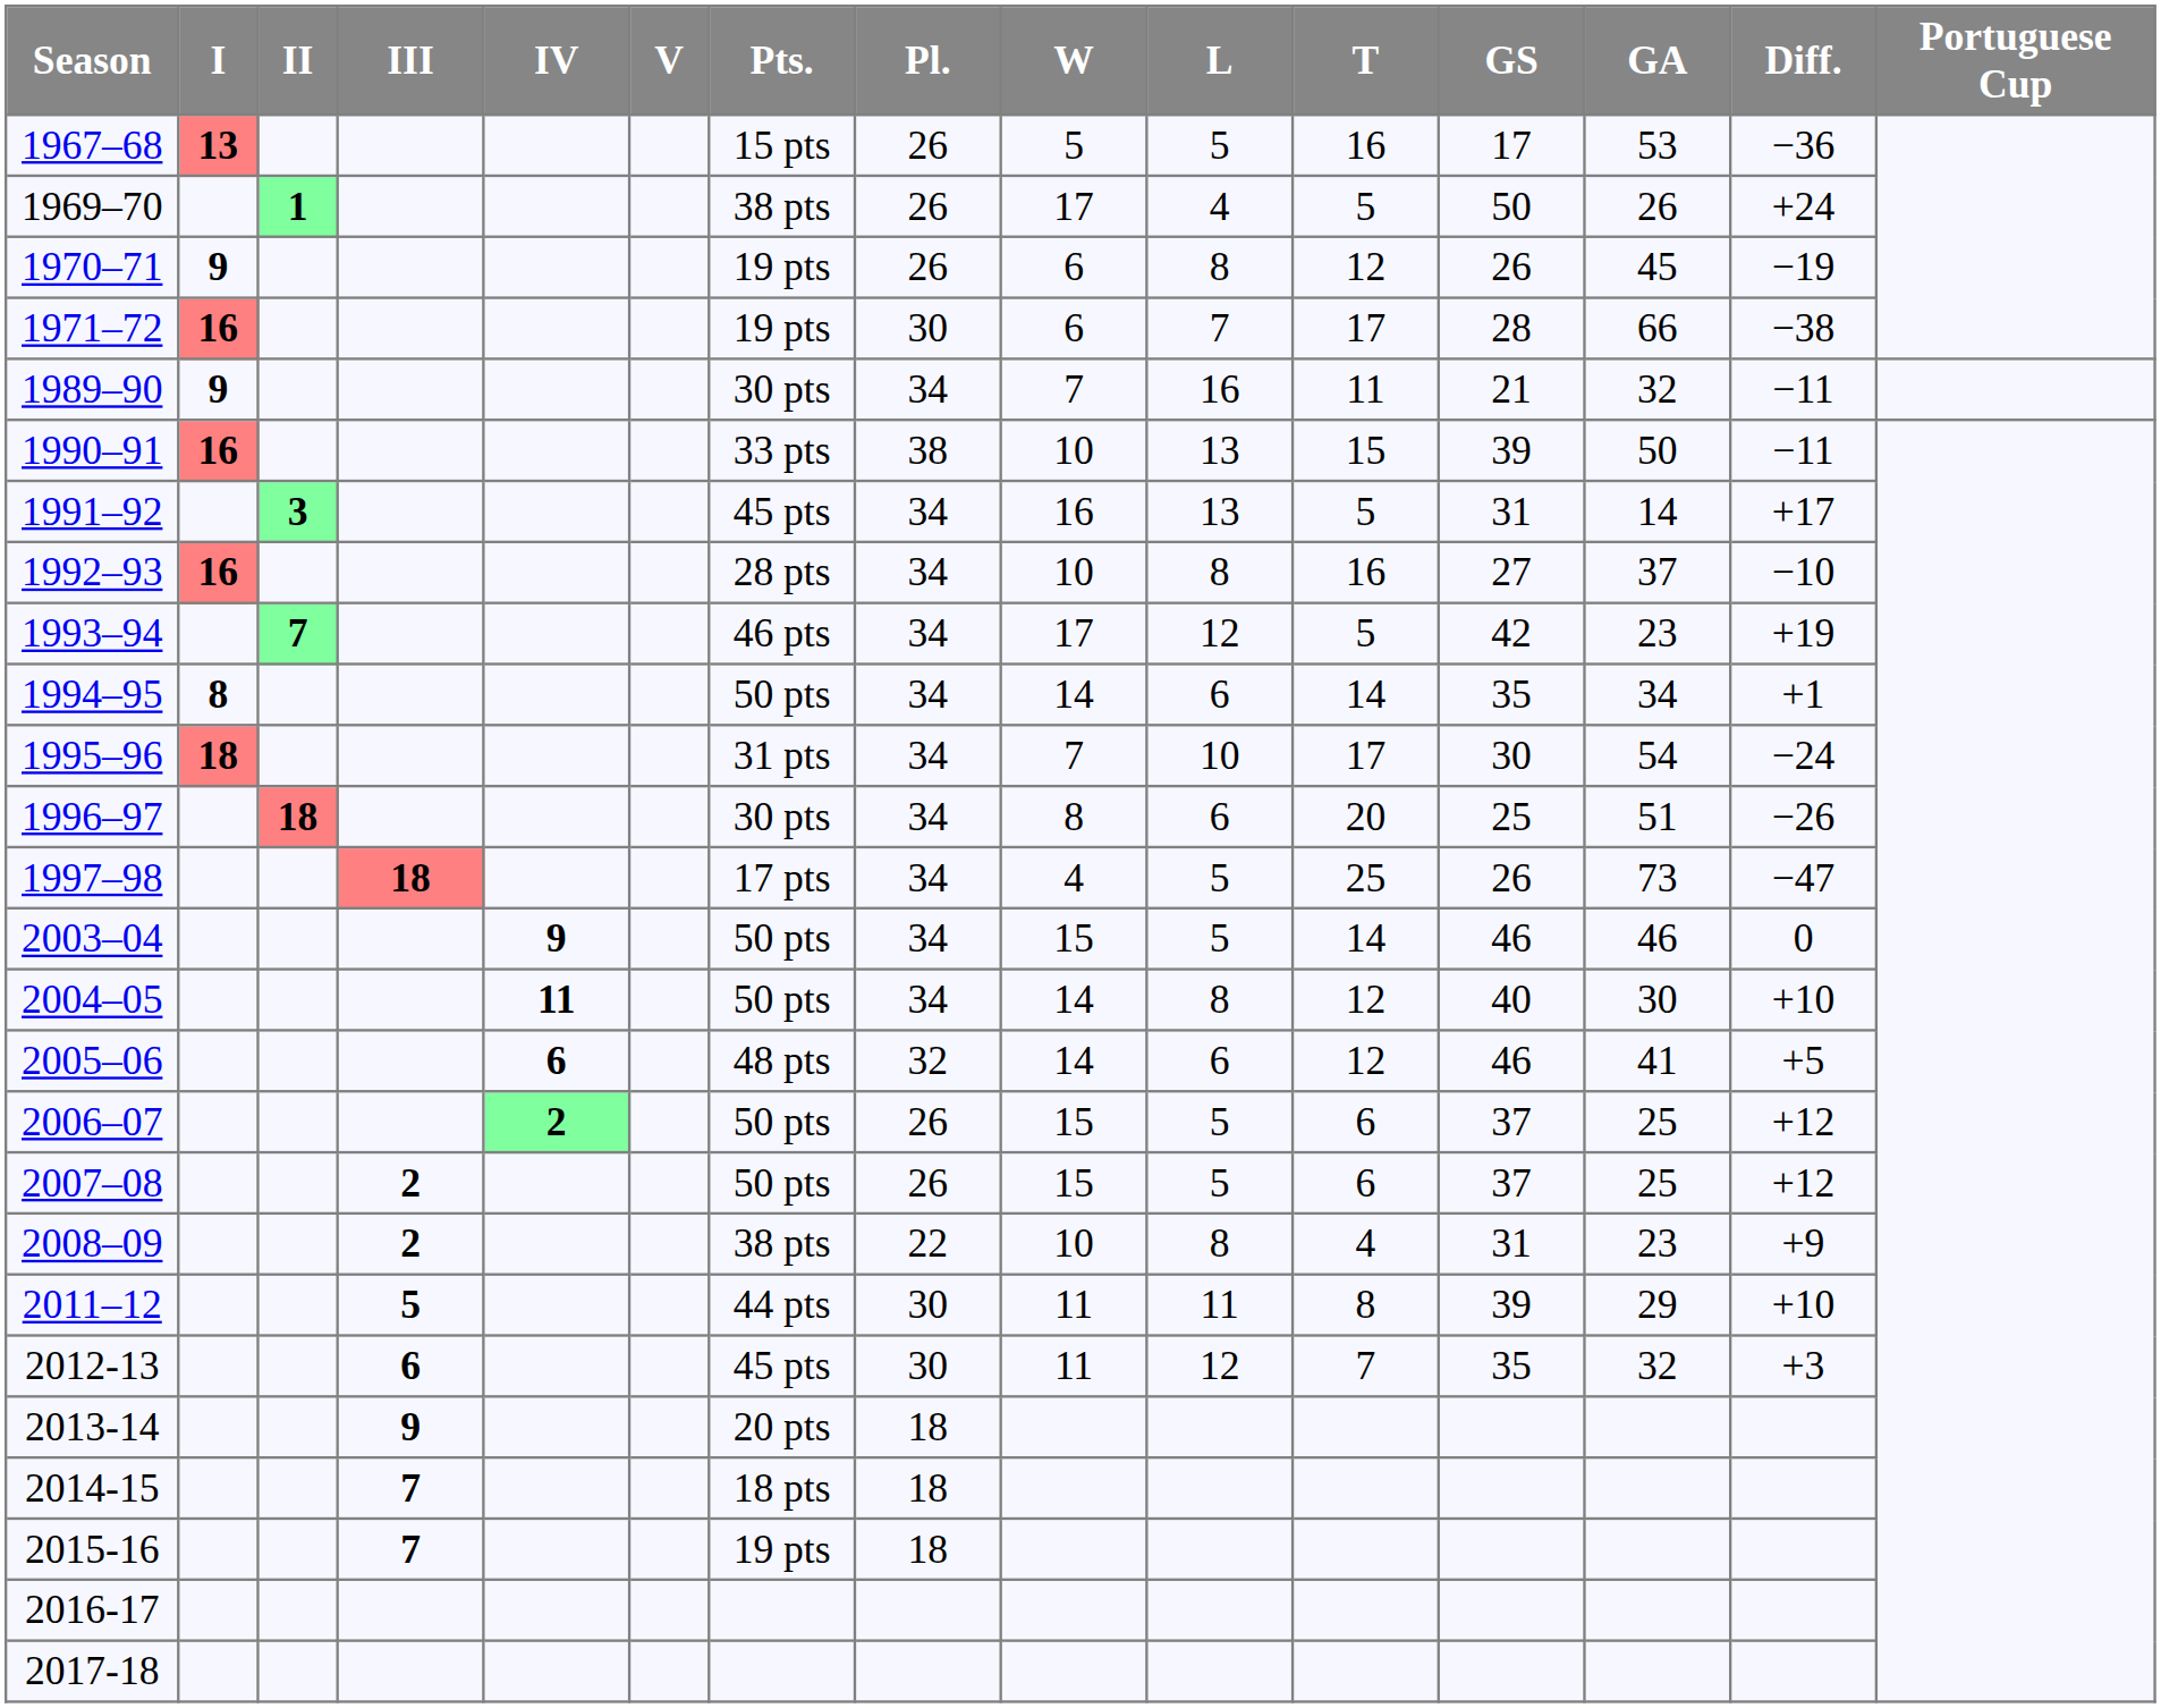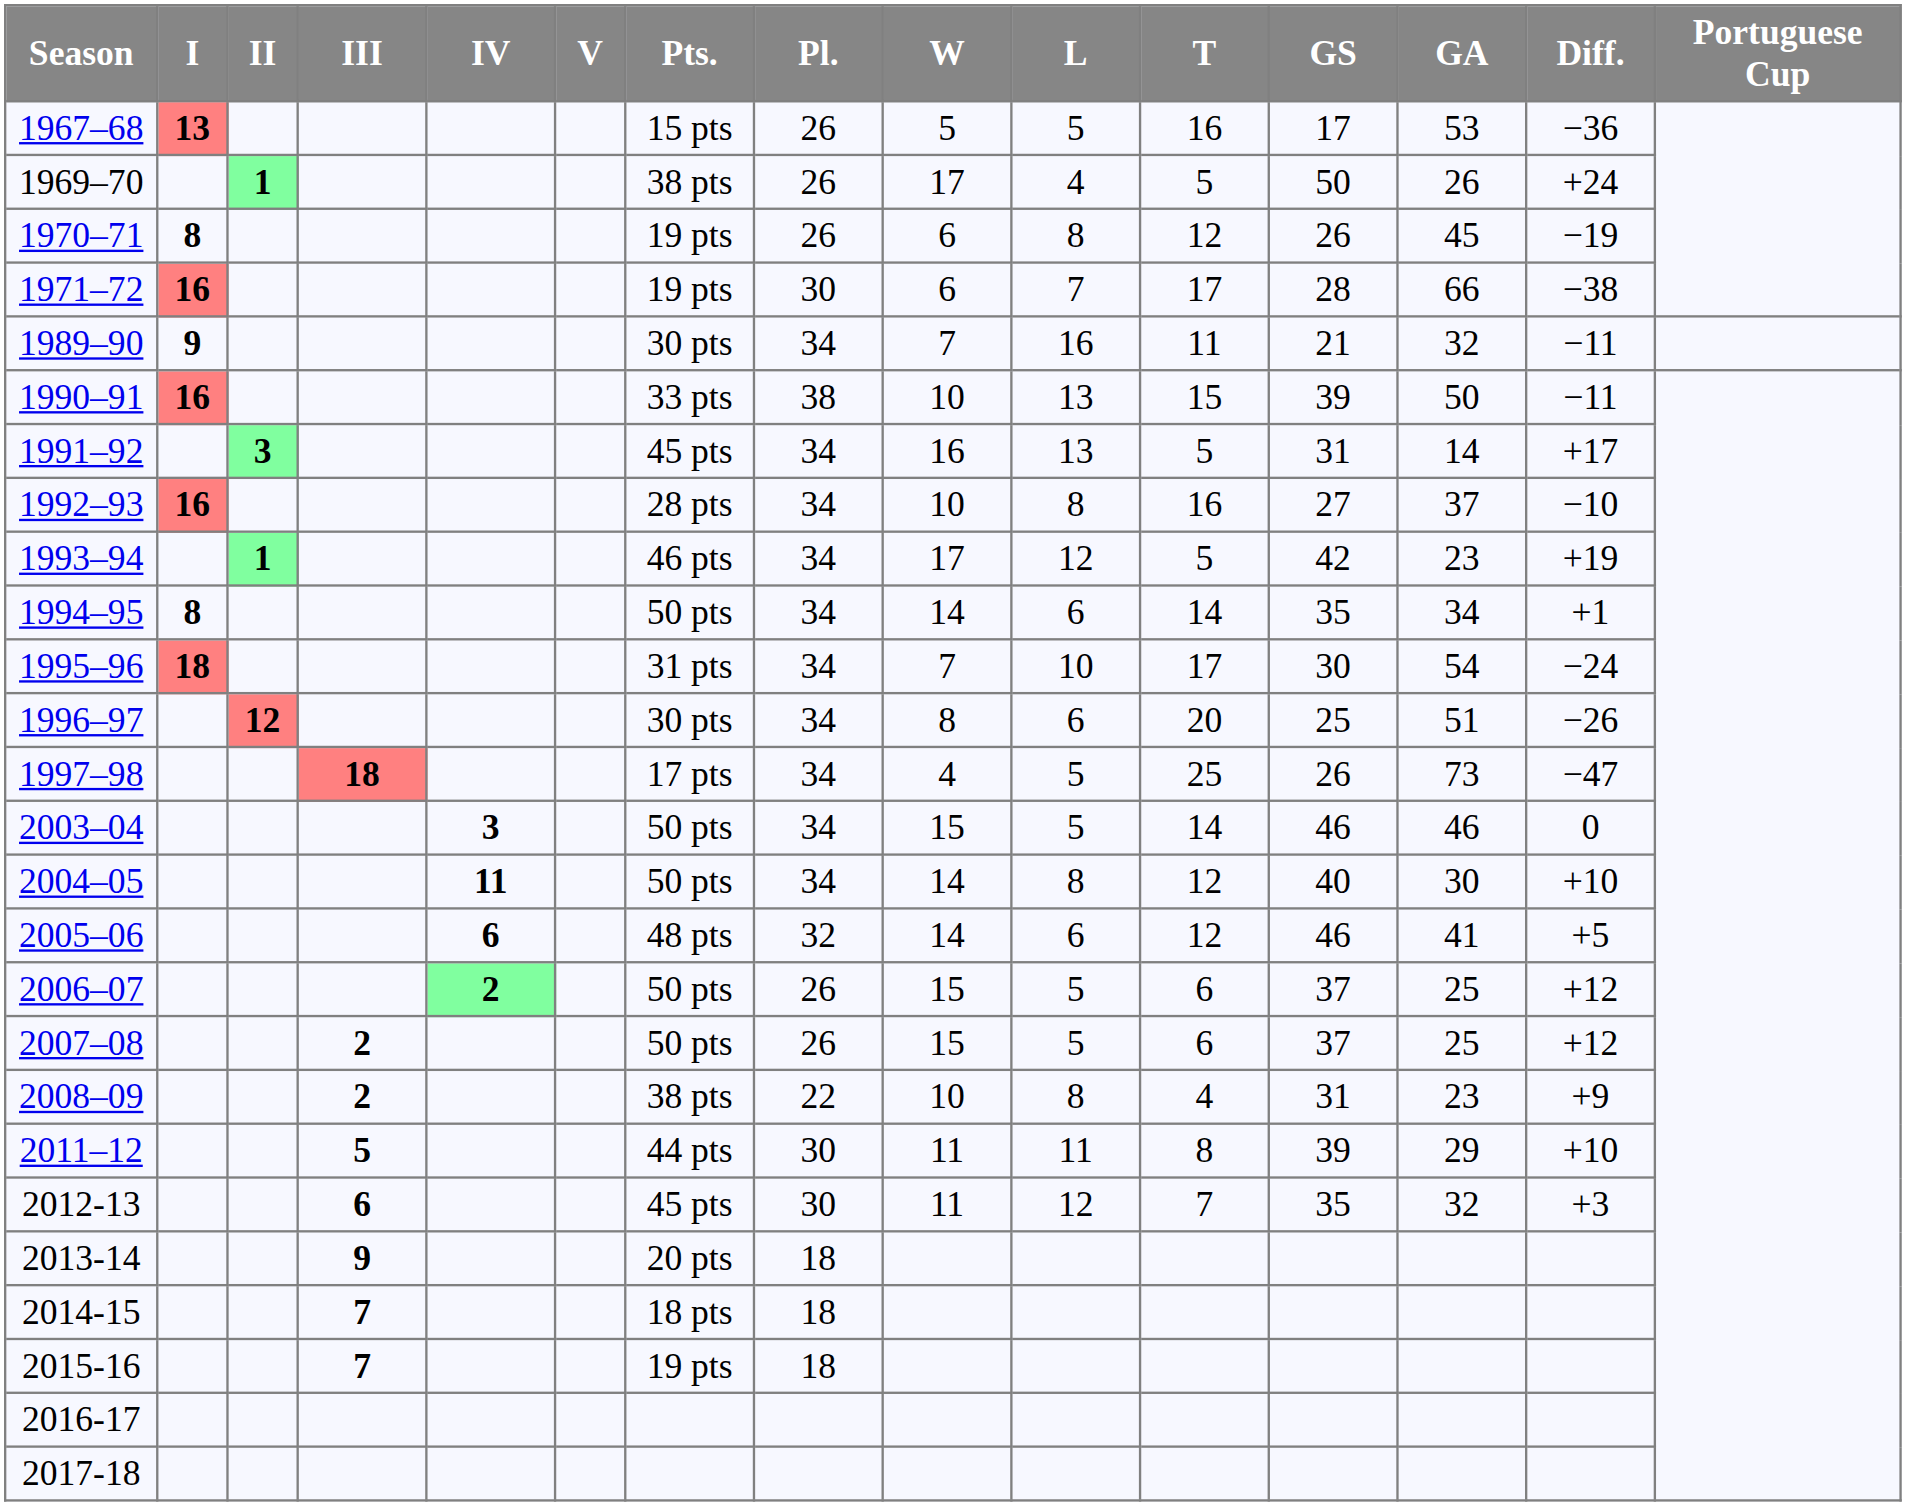 <table bgcolor="#f7f8ff" cellpadding="2" cellspacing="2" border="1" style="font-size: 95%; border: gray solid 1px; border-collapse: collapse; text-align:center">
 <tr bgcolor="#868686" style="color: #ffffff">
 <td width="60" align="center"><strong>Season</strong></td>
 <td width="25" align="center"><strong>I</strong></td>
 <td width="25" align="center"><strong>II</strong></td>
 <td width="50" align="center"><strong>III</strong></td>
 <td width="50" align="center"><strong>IV</strong></td>
 <td width="25" align="center"><strong>V</strong></td>
 <td width="50" align="center"><strong>Pts.</strong></td>
 <td width="50" align="center"><strong>Pl.</strong></td>
 <td width="50" align="center"><strong>W</strong></td>
 <td width="50" align="center"><strong>L</strong></td>
 <td width="50" align="center"><strong>T</strong></td>
 <td width="50" align="center"><strong>GS</strong></td>
 <td width="50" align="center"><strong>GA</strong></td>
 <td width="50" align="center"><strong>Diff.</strong></td>
 <td width="100" align="center"><strong>Portuguese Cup</strong></td>
 </tr>
 <tr>
 <td><a href='#'>1967–68</a></td>
 <td bgcolor="#FF8080"><strong>13</strong></td>
 <td></td>
 <td></td>
 <td></td>
 <td></td>
 <td>15 pts</td>
 <td>26</td>
 <td>5</td>
 <td>5</td>
 <td>16</td>
 <td>17</td>
 <td>53</td>
 <td>−36</td>
 </tr>
 <tr>
 <td>1969–70</td>
 <td></td>
 <td bgcolor="#80FF9F"><strong>1</strong></td>
 <td></td>
 <td></td>
 <td></td>
 <td>38 pts</td>
 <td>26</td>
 <td>17</td>
 <td>4</td>
 <td>5</td>
 <td>50</td>
 <td>26</td>
 <td>+24</td>
 </tr>
 <tr>
 <td><a href='#'>1970–71</a></td>
-<td><strong>9</strong></td>
+<td><strong>8</strong></td>
 <td></td>
 <td></td>
 <td></td>
 <td></td>
 <td>19 pts</td>
 <td>26</td>
 <td>6</td>
 <td>8</td>
 <td>12</td>
 <td>26</td>
 <td>45</td>
 <td>−19</td>
 </tr>
 <tr>
 <td><a href='#'>1971–72</a></td>
 <td bgcolor="#FF8080"><strong>16</strong></td>
 <td></td>
 <td></td>
 <td></td>
 <td></td>
 <td>19 pts</td>
 <td>30</td>
 <td>6</td>
 <td>7</td>
 <td>17</td>
 <td>28</td>
 <td>66</td>
 <td>−38</td>
 </tr>
 <tr>
 <td><a href='#'>1989–90</a></td>
 <td><strong>9</strong></td>
 <td></td>
 <td></td>
 <td></td>
 <td></td>
 <td>30 pts</td>
 <td>34</td>
 <td>7</td>
 <td>16</td>
 <td>11</td>
 <td>21</td>
 <td>32</td>
 <td>−11</td>
 <td></td>
 </tr>
 <tr>
 <td><a href='#'>1990–91</a></td>
 <td bgcolor="#FF8080"><strong>16</strong></td>
 <td></td>
 <td></td>
 <td></td>
 <td></td>
 <td>33 pts</td>
 <td>38</td>
 <td>10</td>
 <td>13</td>
 <td>15</td>
 <td>39</td>
 <td>50</td>
 <td>−11</td>
 </tr>
 <tr>
 <td><a href='#'>1991–92</a></td>
 <td></td>
 <td bgcolor="#80FF9F"><strong>3</strong></td>
 <td></td>
 <td></td>
 <td></td>
 <td>45 pts</td>
 <td>34</td>
 <td>16</td>
 <td>13</td>
 <td>5</td>
 <td>31</td>
 <td>14</td>
 <td>+17</td>
 </tr>
 <tr>
 <td><a href='#'>1992–93</a></td>
 <td bgcolor="#FF8080"><strong>16</strong></td>
 <td></td>
 <td></td>
 <td></td>
 <td></td>
 <td>28 pts</td>
 <td>34</td>
 <td>10</td>
 <td>8</td>
 <td>16</td>
 <td>27</td>
 <td>37</td>
 <td>−10</td>
 </tr>
 <tr>
 <td><a href='#'>1993–94</a></td>
 <td></td>
-<td bgcolor="#80FF9F"><strong>7</strong></td>
+<td bgcolor="#80FF9F"><strong>1</strong></td>
 <td></td>
 <td></td>
 <td></td>
 <td>46 pts</td>
 <td>34</td>
 <td>17</td>
 <td>12</td>
 <td>5</td>
 <td>42</td>
 <td>23</td>
 <td>+19</td>
 </tr>
 <tr>
 <td><a href='#'>1994–95</a></td>
 <td><strong>8</strong></td>
 <td></td>
 <td></td>
 <td></td>
 <td></td>
 <td>50 pts</td>
 <td>34</td>
 <td>14</td>
 <td>6</td>
 <td>14</td>
 <td>35</td>
 <td>34</td>
 <td>+1</td>
 </tr>
 <tr>
 <td><a href='#'>1995–96</a></td>
 <td bgcolor="#FF8080"><strong>18</strong></td>
 <td></td>
 <td></td>
 <td></td>
 <td></td>
 <td>31 pts</td>
 <td>34</td>
 <td>7</td>
 <td>10</td>
 <td>17</td>
 <td>30</td>
 <td>54</td>
 <td>−24</td>
 </tr>
 <tr>
 <td><a href='#'>1996–97</a></td>
 <td></td>
-<td bgcolor="#FF8080"><strong>18</strong></td>
+<td bgcolor="#FF8080"><strong>12</strong></td>
 <td></td>
 <td></td>
 <td></td>
 <td>30 pts</td>
 <td>34</td>
 <td>8</td>
 <td>6</td>
 <td>20</td>
 <td>25</td>
 <td>51</td>
 <td>−26</td>
 </tr>
 <tr>
 <td><a href='#'>1997–98</a></td>
 <td></td>
 <td></td>
 <td bgcolor="#FF8080"><strong>18</strong></td>
 <td></td>
 <td></td>
 <td>17 pts</td>
 <td>34</td>
 <td>4</td>
 <td>5</td>
 <td>25</td>
 <td>26</td>
 <td>73</td>
 <td>−47</td>
 </tr>
 <tr>
 <td><a href='#'>2003–04</a></td>
 <td></td>
 <td></td>
 <td></td>
-<td><strong>9</strong></td>
+<td><strong>3</strong></td>
 <td></td>
 <td>50 pts</td>
 <td>34</td>
 <td>15</td>
 <td>5</td>
 <td>14</td>
 <td>46</td>
 <td>46</td>
 <td>0</td>
 </tr>
 <tr>
 <td><a href='#'>2004–05</a></td>
 <td></td>
 <td></td>
 <td></td>
 <td><strong>11</strong></td>
 <td></td>
 <td>50 pts</td>
 <td>34</td>
 <td>14</td>
 <td>8</td>
 <td>12</td>
 <td>40</td>
 <td>30</td>
 <td>+10</td>
 </tr>
 <tr>
 <td><a href='#'>2005–06</a></td>
 <td></td>
 <td></td>
 <td></td>
 <td><strong>6</strong></td>
 <td></td>
 <td>48 pts</td>
 <td>32</td>
 <td>14</td>
 <td>6</td>
 <td>12</td>
 <td>46</td>
 <td>41</td>
 <td>+5</td>
 </tr>
 <tr>
 <td><a href='#'>2006–07</a></td>
 <td></td>
 <td></td>
 <td></td>
 <td bgcolor="#80FF9F"><strong>2</strong></td>
 <td></td>
 <td>50 pts</td>
 <td>26</td>
 <td>15</td>
 <td>5</td>
 <td>6</td>
 <td>37</td>
 <td>25</td>
 <td>+12</td>
 </tr>
 <tr>
 <td><a href='#'>2007–08</a></td>
 <td></td>
 <td></td>
 <td><strong>2</strong></td>
 <td></td>
 <td></td>
 <td>50 pts</td>
 <td>26</td>
 <td>15</td>
 <td>5</td>
 <td>6</td>
 <td>37</td>
 <td>25</td>
 <td>+12</td>
 </tr>
 <tr>
 <td><a href='#'>2008–09</a></td>
 <td></td>
 <td></td>
 <td><strong>2</strong></td>
 <td></td>
 <td></td>
 <td>38 pts</td>
 <td>22</td>
 <td>10</td>
 <td>8</td>
 <td>4</td>
 <td>31</td>
 <td>23</td>
 <td>+9</td>
 </tr>
 <tr>
 <td><a href='#'>2011–12</a></td>
 <td></td>
 <td></td>
 <td><strong>5</strong></td>
 <td></td>
 <td></td>
 <td>44 pts</td>
 <td>30</td>
 <td>11</td>
 <td>11</td>
 <td>8</td>
 <td>39</td>
 <td>29</td>
 <td>+10</td>
 </tr>
 <tr>
 <td>2012-13</td>
 <td></td>
 <td></td>
 <td><strong>6</strong></td>
 <td></td>
 <td></td>
 <td>45 pts</td>
 <td>30</td>
 <td>11</td>
 <td>12</td>
 <td>7</td>
 <td>35</td>
 <td>32</td>
 <td>+3</td>
 </tr>
 <tr>
 <td>2013-14</td>
 <td></td>
 <td></td>
 <td><strong>9</strong></td>
 <td></td>
 <td></td>
 <td>20 pts</td>
 <td>18</td>
 <td></td>
 <td></td>
 <td></td>
 <td></td>
 <td></td>
 <td></td>
 </tr>
 <tr>
 <td>2014-15</td>
 <td></td>
 <td></td>
 <td><strong>7</strong></td>
 <td></td>
 <td></td>
 <td>18 pts</td>
 <td>18</td>
 <td></td>
 <td></td>
 <td></td>
 <td></td>
 <td></td>
 <td></td>
 </tr>
 <tr>
 <td>2015-16</td>
 <td></td>
 <td></td>
 <td><strong>7</strong></td>
 <td></td>
 <td></td>
 <td>19 pts</td>
 <td>18</td>
 <td></td>
 <td></td>
 <td></td>
 <td></td>
 <td></td>
 <td></td>
 </tr>
 <tr>
 <td>2016-17</td>
 <td></td>
 <td></td>
 <td></td>
 <td></td>
 <td></td>
 <td></td>
 <td></td>
 <td></td>
 <td></td>
 <td></td>
 <td></td>
 <td></td>
 <td></td>
 </tr>
 <tr>
 <td>2017-18</td>
 <td></td>
 <td></td>
 <td></td>
 <td></td>
 <td></td>
 <td></td>
 <td></td>
 <td></td>
 <td></td>
 <td></td>
 <td></td>
 <td></td>
 <td></td>
 </tr>
 </table>
